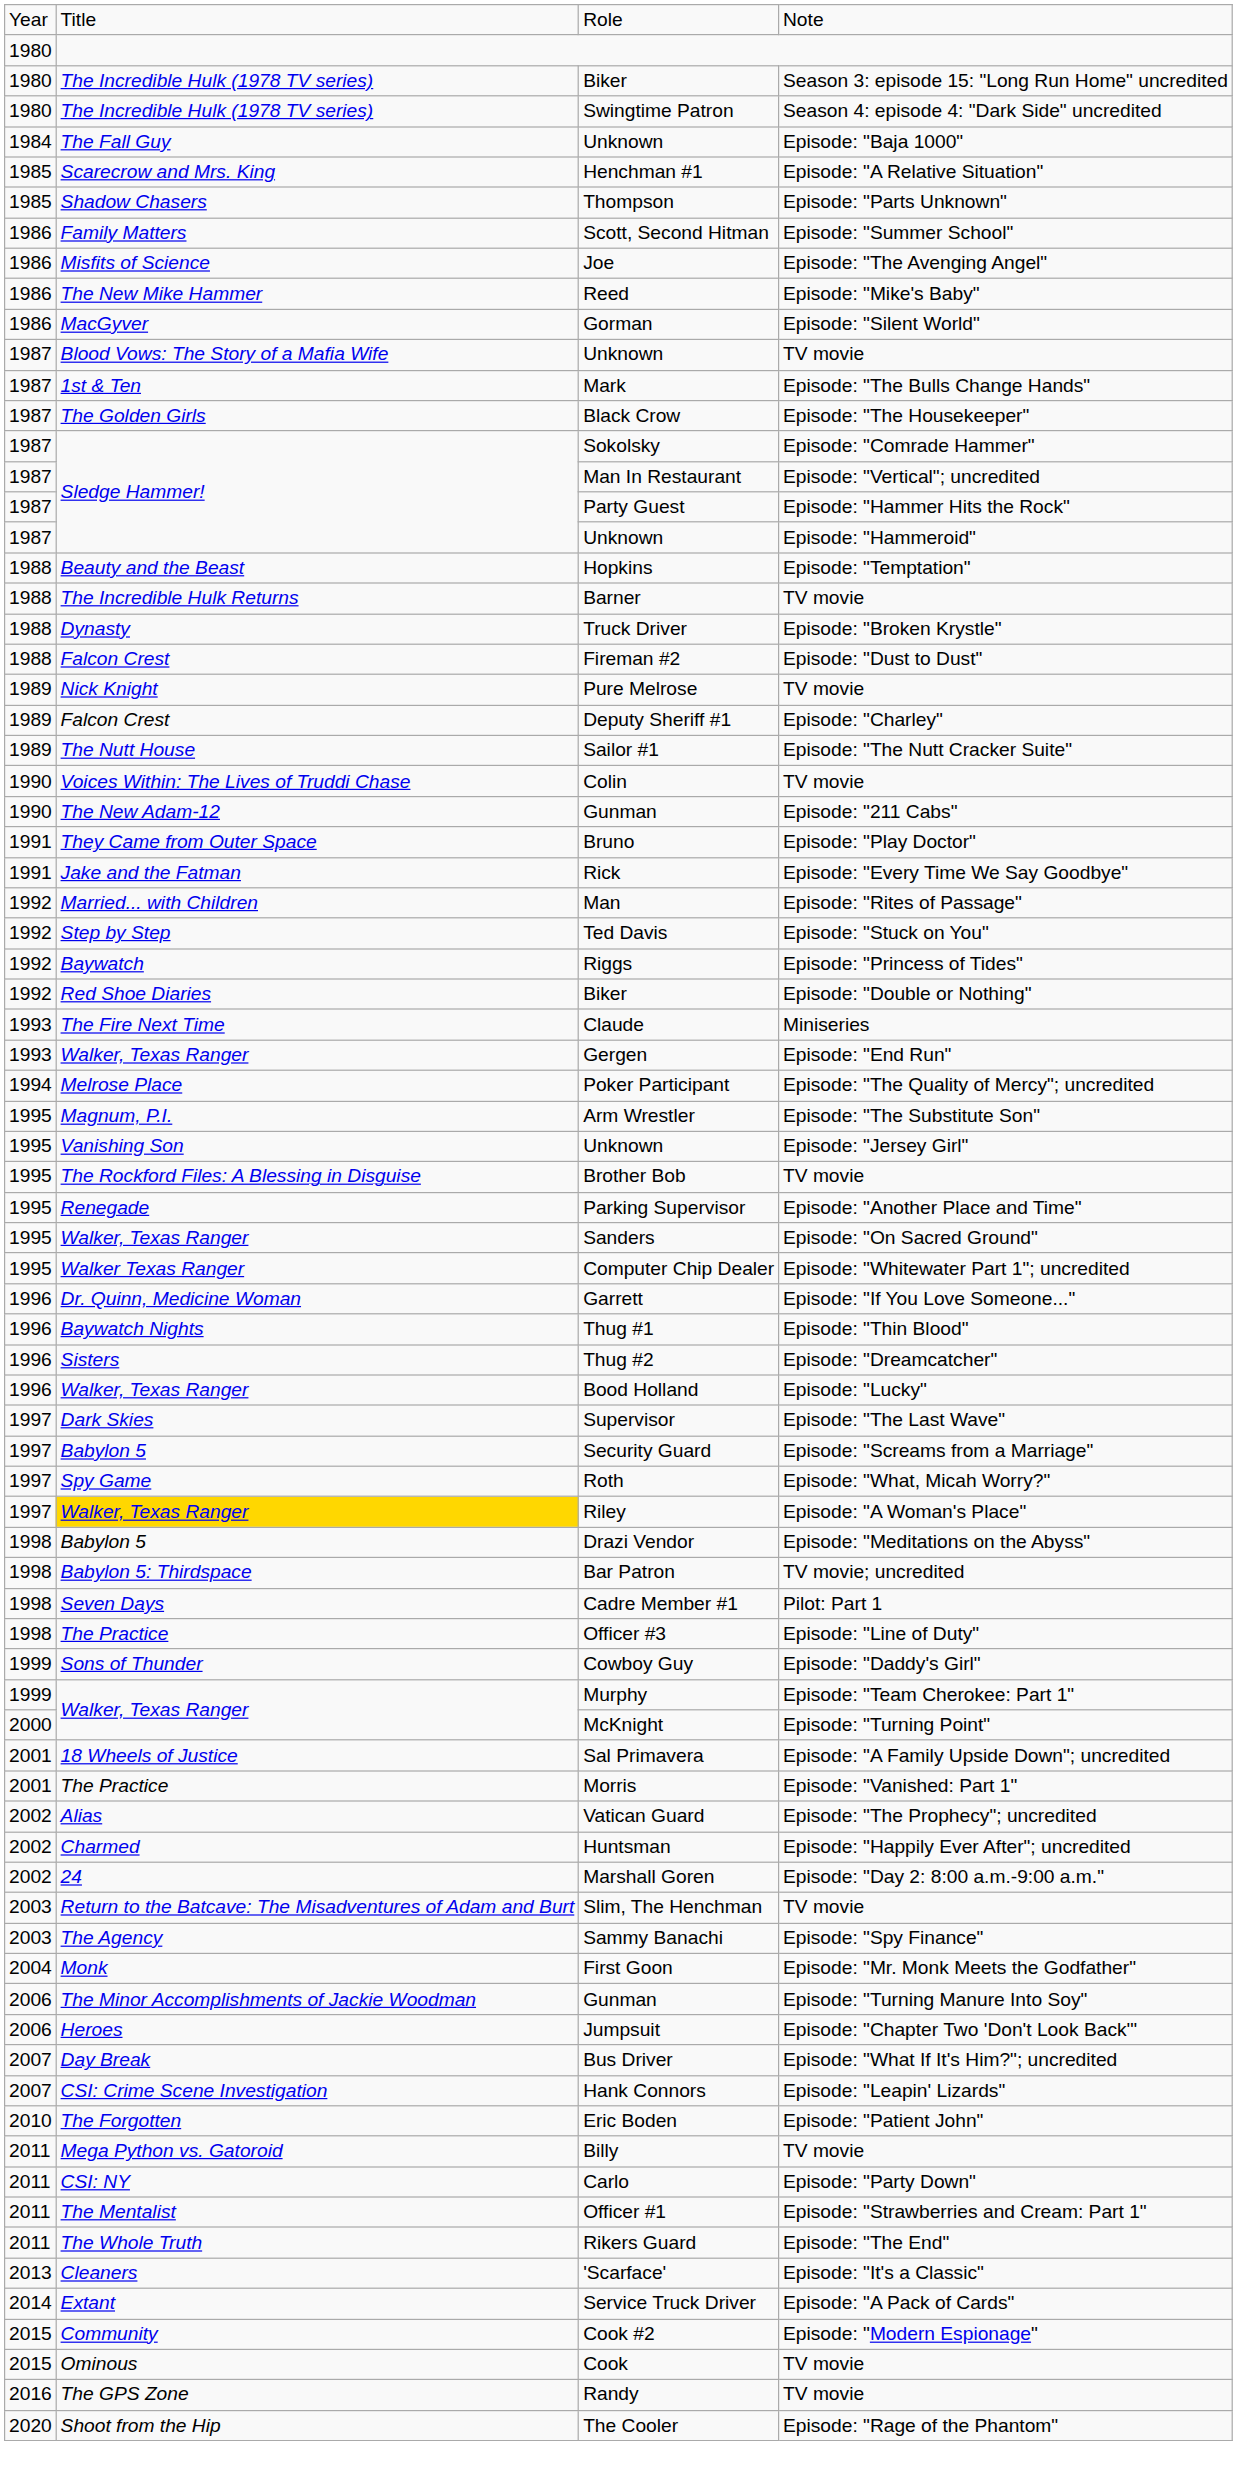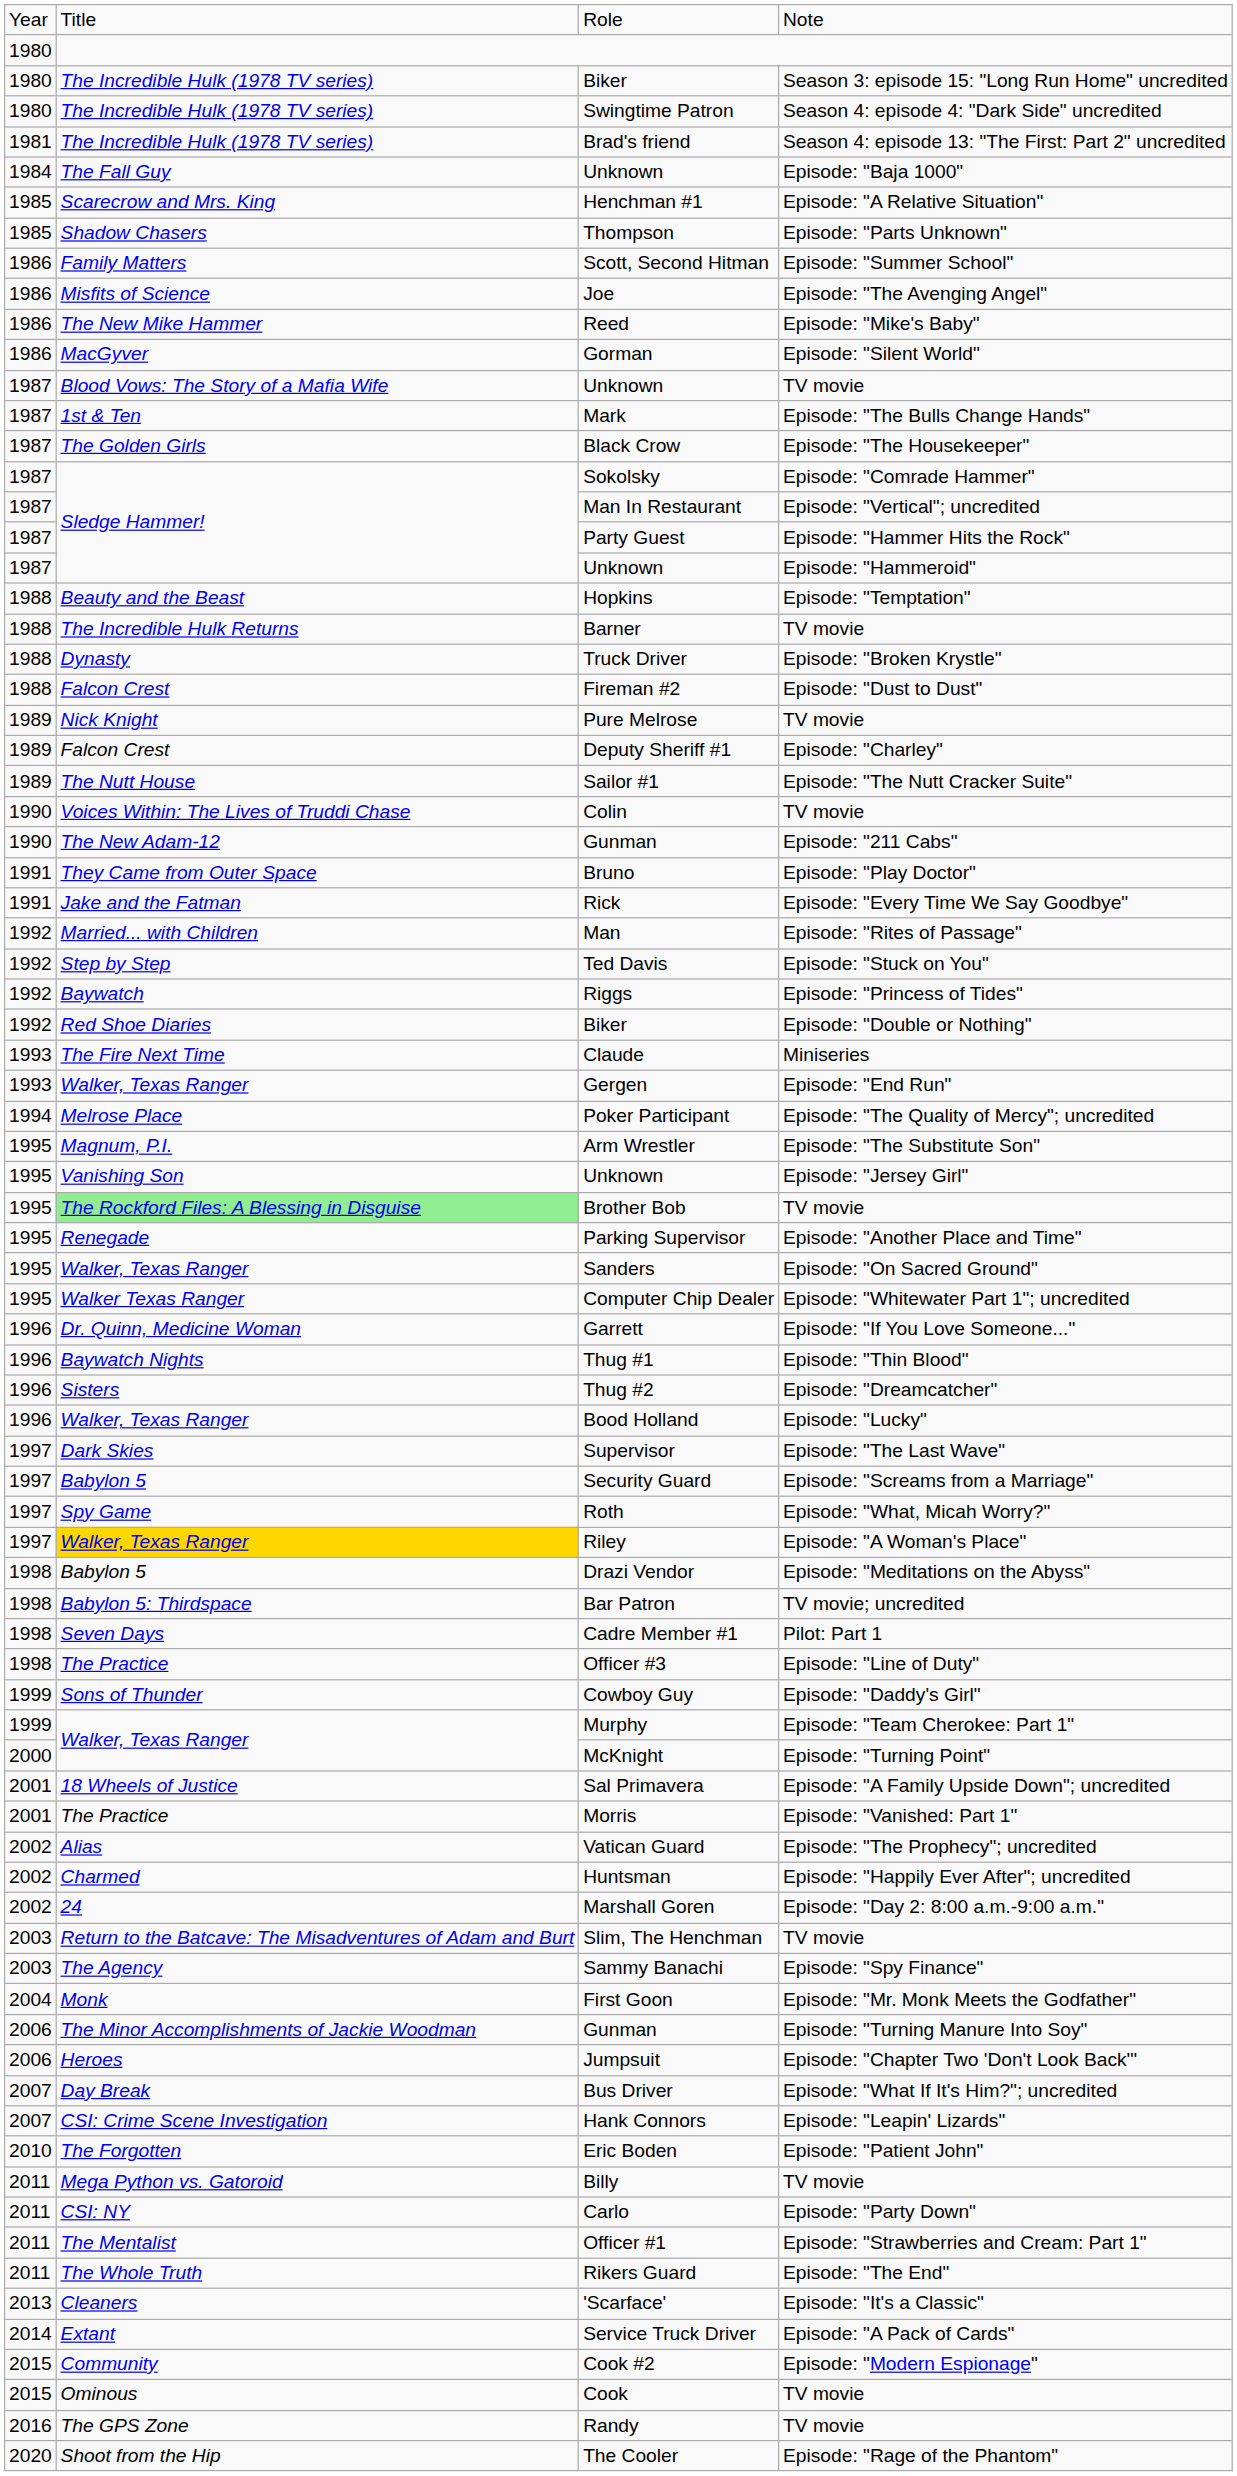 <table class = "wikitable sortable">
 <tr>
 <td>Year</td>
 <td>Title</td>
 <td>Role</td>
 <td>Note</td>
 </tr>
 <tr>
 <td>1980</td>
 </tr>
 <tr>
 <td>1980</td>
 <td><em><a href='#'>The Incredible Hulk (1978 TV series)</a></em></td>
 <td>Biker</td>
 <td>Season 3: episode 15: "Long Run Home" uncredited</td>
 </tr>
 <tr>
 <td>1980</td>
 <td><em><a href='#'>The Incredible Hulk (1978 TV series)</a></em></td>
 <td>Swingtime Patron</td>
 <td>Season 4: episode 4: "Dark Side" uncredited</td>
+</tr>
+<tr>
+<td>1981</td>
+<td><em><a href='#'>The Incredible Hulk (1978 TV series)</a></em></td>
+<td>Brad's friend</td>
+<td>Season 4: episode 13: "The First: Part 2"  uncredited</td>
 </tr>
 <tr>
 <td>1984</td>
 <td><em><a href='#'>The Fall Guy</a></em></td>
 <td>Unknown</td>
 <td>Episode: "Baja 1000"</td>
 </tr>
 <tr>
 <td>1985</td>
 <td><em><a href='#'>Scarecrow and Mrs. King</a></em></td>
 <td>Henchman #1</td>
 <td>Episode: "A Relative Situation"</td>
 </tr>
 <tr>
 <td>1985</td>
 <td><em><a href='#'>Shadow Chasers</a></em></td>
 <td>Thompson</td>
 <td>Episode: "Parts Unknown"</td>
 </tr>
 <tr>
 <td>1986</td>
 <td><em><a href='#'>Family Matters</a></em></td>
 <td>Scott, Second Hitman</td>
 <td>Episode: "Summer School"</td>
 </tr>
 <tr>
 <td>1986</td>
 <td><em><a href='#'>Misfits of Science</a></em></td>
 <td>Joe</td>
 <td>Episode: "The Avenging Angel"</td>
 </tr>
 <tr>
 <td>1986</td>
 <td><em><a href='#'>The New Mike Hammer</a></em></td>
 <td>Reed</td>
 <td>Episode: "Mike's Baby"</td>
 </tr>
 <tr>
 <td>1986</td>
 <td><em><a href='#'>MacGyver</a></em></td>
 <td>Gorman</td>
 <td>Episode: "Silent World"</td>
 </tr>
 <tr>
 <td>1987</td>
 <td><em><a href='#'>Blood Vows: The Story of a Mafia Wife</a></em></td>
 <td>Unknown</td>
 <td>TV movie</td>
 </tr>
 <tr>
 <td>1987</td>
 <td><em><a href='#'>1st & Ten</a></em></td>
 <td>Mark</td>
 <td>Episode: "The Bulls Change Hands"</td>
 </tr>
 <tr>
 <td>1987</td>
 <td><em><a href='#'>The Golden Girls</a></em></td>
 <td>Black Crow</td>
 <td>Episode: "The Housekeeper"</td>
 </tr>
 <tr>
 <td>1987</td>
 <td rowspan="4"><em><a href='#'>Sledge Hammer!</a></em></td>
 <td>Sokolsky</td>
 <td>Episode: "Comrade Hammer"</td>
 </tr>
 <tr>
 <td>1987</td>
 <td>Man In Restaurant</td>
 <td>Episode: "Vertical"; uncredited</td>
 </tr>
 <tr>
 <td>1987</td>
 <td>Party Guest</td>
 <td>Episode: "Hammer Hits the Rock"</td>
 </tr>
 <tr>
 <td>1987</td>
 <td>Unknown</td>
 <td>Episode: "Hammeroid"</td>
 </tr>
 <tr>
 <td>1988</td>
 <td><em><a href='#'>Beauty and the Beast</a></em></td>
 <td>Hopkins</td>
 <td>Episode: "Temptation"</td>
 </tr>
 <tr>
 <td>1988</td>
 <td><em><a href='#'>The Incredible Hulk Returns</a></em></td>
 <td>Barner</td>
 <td>TV movie</td>
 </tr>
 <tr>
 <td>1988</td>
 <td><em><a href='#'>Dynasty</a></em></td>
 <td>Truck Driver</td>
 <td>Episode: "Broken Krystle"</td>
 </tr>
 <tr>
 <td>1988</td>
 <td><em><a href='#'>Falcon Crest</a></em></td>
 <td>Fireman #2</td>
 <td>Episode: "Dust to Dust"</td>
 </tr>
 <tr>
 <td>1989</td>
 <td><em><a href='#'>Nick Knight</a></em></td>
 <td>Pure Melrose</td>
 <td>TV movie</td>
 </tr>
 <tr>
 <td>1989</td>
 <td><em>Falcon Crest</em></td>
 <td>Deputy Sheriff #1</td>
 <td>Episode: "Charley"</td>
 </tr>
 <tr>
 <td>1989</td>
 <td><em><a href='#'>The Nutt House</a></em></td>
 <td>Sailor #1</td>
 <td>Episode: "The Nutt Cracker Suite"</td>
 </tr>
 <tr>
 <td>1990</td>
 <td><em><a href='#'>Voices Within: The Lives of Truddi Chase</a></em></td>
 <td>Colin</td>
 <td>TV movie</td>
 </tr>
 <tr>
 <td>1990</td>
 <td><em><a href='#'>The New Adam-12</a></em></td>
 <td>Gunman</td>
 <td>Episode: "211 Cabs"</td>
 </tr>
 <tr>
 <td>1991</td>
 <td><em><a href='#'>They Came from Outer Space</a></em></td>
 <td>Bruno</td>
 <td>Episode: "Play Doctor"</td>
 </tr>
 <tr>
 <td>1991</td>
 <td><em><a href='#'>Jake and the Fatman</a></em></td>
 <td>Rick</td>
 <td>Episode: "Every Time We Say Goodbye"</td>
 </tr>
 <tr>
 <td>1992</td>
 <td><em><a href='#'>Married... with Children</a></em></td>
 <td>Man</td>
 <td>Episode: "Rites of Passage"</td>
 </tr>
 <tr>
 <td>1992</td>
 <td><em><a href='#'>Step by Step</a></em></td>
 <td>Ted Davis</td>
 <td>Episode: "Stuck on You"</td>
 </tr>
 <tr>
 <td>1992</td>
 <td><em><a href='#'>Baywatch</a></em></td>
 <td>Riggs</td>
 <td>Episode: "Princess of Tides"</td>
 </tr>
 <tr>
 <td>1992</td>
 <td><em><a href='#'>Red Shoe Diaries</a></em></td>
 <td>Biker</td>
 <td>Episode: "Double or Nothing"</td>
 </tr>
 <tr>
 <td>1993</td>
 <td><em><a href='#'>The Fire Next Time</a></em></td>
 <td>Claude</td>
 <td>Miniseries</td>
 </tr>
 <tr>
 <td>1993</td>
 <td><em><a href='#'>Walker, Texas Ranger</a></em></td>
 <td>Gergen</td>
 <td>Episode: "End Run"</td>
 </tr>
 <tr>
 <td>1994</td>
 <td><em><a href='#'>Melrose Place</a></em></td>
 <td>Poker Participant</td>
 <td>Episode: "The Quality of Mercy"; uncredited</td>
 </tr>
 <tr>
 <td>1995</td>
 <td><em><a href='#'>Magnum, P.I.</a></em></td>
 <td>Arm Wrestler</td>
 <td>Episode: "The Substitute Son"</td>
 </tr>
 <tr>
 <td>1995</td>
 <td><em><a href='#'>Vanishing Son</a></em></td>
 <td>Unknown</td>
 <td>Episode: "Jersey Girl"</td>
 </tr>
 <tr>
 <td>1995</td>
-<td><em><a href='#'>The Rockford Files: A Blessing in Disguise</a></em></td>
+<td style="background: lightgreen;"><em><a href='#'>The Rockford Files: A Blessing in Disguise</a></em></td>
 <td>Brother Bob</td>
 <td>TV movie</td>
 </tr>
 <tr>
 <td>1995</td>
 <td><em><a href='#'>Renegade</a></em></td>
 <td>Parking Supervisor</td>
 <td>Episode: "Another Place and Time"</td>
 </tr>
 <tr>
 <td>1995</td>
 <td><em><a href='#'>Walker, Texas Ranger</a></em></td>
 <td>Sanders</td>
 <td>Episode: "On Sacred Ground"</td>
 </tr>
 <tr>
 <td>1995</td>
 <td><em><a href='#'>Walker Texas Ranger</a></em></td>
 <td>Computer Chip Dealer</td>
 <td>Episode: "Whitewater Part 1"; uncredited</td>
 </tr>
 <tr>
 <td>1996</td>
 <td><em><a href='#'>Dr. Quinn, Medicine Woman</a></em></td>
 <td>Garrett</td>
 <td>Episode: "If You Love Someone..."</td>
 </tr>
 <tr>
 <td>1996</td>
 <td><em><a href='#'>Baywatch Nights</a></em></td>
 <td>Thug #1</td>
 <td>Episode: "Thin Blood"</td>
 </tr>
 <tr>
 <td>1996</td>
 <td><em><a href='#'>Sisters</a></em></td>
 <td>Thug #2</td>
 <td>Episode: "Dreamcatcher"</td>
 </tr>
 <tr>
 <td>1996</td>
 <td><em><a href='#'>Walker, Texas Ranger</a></em></td>
 <td>Bood Holland</td>
 <td>Episode: "Lucky"</td>
 </tr>
 <tr>
 <td>1997</td>
 <td><em><a href='#'>Dark Skies</a></em></td>
 <td>Supervisor</td>
 <td>Episode: "The Last Wave"</td>
 </tr>
 <tr>
 <td>1997</td>
 <td><em><a href='#'>Babylon 5</a></em></td>
 <td>Security Guard</td>
 <td>Episode: "Screams from a Marriage"</td>
 </tr>
 <tr>
 <td>1997</td>
 <td><em><a href='#'>Spy Game</a></em></td>
 <td>Roth</td>
 <td>Episode: "What, Micah Worry?"</td>
 </tr>
 <tr>
 <td>1997</td>
 <td style="background: gold;"><em><a href='#'>Walker, Texas Ranger</a></em></td>
 <td>Riley</td>
 <td>Episode: "A Woman's Place"</td>
 </tr>
 <tr>
 <td>1998</td>
 <td><em>Babylon 5</em></td>
 <td>Drazi Vendor</td>
 <td>Episode: "Meditations on the Abyss"</td>
 </tr>
 <tr>
 <td>1998</td>
 <td><em><a href='#'>Babylon 5: Thirdspace</a></em></td>
 <td>Bar Patron</td>
 <td>TV movie; uncredited</td>
 </tr>
 <tr>
 <td>1998</td>
 <td><em><a href='#'>Seven Days</a></em></td>
 <td>Cadre Member #1</td>
 <td>Pilot: Part 1</td>
 </tr>
 <tr>
 <td>1998</td>
 <td><em><a href='#'>The Practice</a></em></td>
 <td>Officer #3</td>
 <td>Episode: "Line of Duty"</td>
 </tr>
 <tr>
 <td>1999</td>
 <td><em><a href='#'>Sons of Thunder</a></em></td>
 <td>Cowboy Guy</td>
 <td>Episode: "Daddy's Girl"</td>
 </tr>
 <tr>
 <td>1999</td>
 <td rowspan="2"><em><a href='#'>Walker, Texas Ranger</a></em></td>
 <td>Murphy</td>
 <td>Episode: "Team Cherokee: Part 1"</td>
 </tr>
 <tr>
 <td>2000</td>
 <td>McKnight</td>
 <td>Episode: "Turning Point"</td>
 </tr>
 <tr>
 <td>2001</td>
 <td><em><a href='#'>18 Wheels of Justice</a></em></td>
 <td>Sal Primavera</td>
 <td>Episode: "A Family Upside Down"; uncredited</td>
 </tr>
 <tr>
 <td>2001</td>
 <td><em>The Practice</em></td>
 <td>Morris</td>
 <td>Episode: "Vanished: Part 1"</td>
 </tr>
 <tr>
 <td>2002</td>
 <td><em><a href='#'>Alias</a></em></td>
 <td>Vatican Guard</td>
 <td>Episode: "The Prophecy"; uncredited</td>
 </tr>
 <tr>
 <td>2002</td>
 <td><em><a href='#'>Charmed</a></em></td>
 <td>Huntsman</td>
 <td>Episode: "Happily Ever After"; uncredited</td>
 </tr>
 <tr>
 <td>2002</td>
 <td><em><a href='#'>24</a></em></td>
 <td>Marshall Goren</td>
 <td>Episode: "Day 2: 8:00 a.m.-9:00 a.m."</td>
 </tr>
 <tr>
 <td>2003</td>
 <td><em><a href='#'>Return to the Batcave: The Misadventures of Adam and Burt</a></em></td>
 <td>Slim, The Henchman</td>
 <td>TV movie</td>
 </tr>
 <tr>
 <td>2003</td>
 <td><em><a href='#'>The Agency</a></em></td>
 <td>Sammy Banachi</td>
 <td>Episode: "Spy Finance"</td>
 </tr>
 <tr>
 <td>2004</td>
 <td><em><a href='#'>Monk</a></em></td>
 <td>First Goon</td>
 <td>Episode: "Mr. Monk Meets the Godfather"</td>
 </tr>
 <tr>
 <td>2006</td>
 <td><em><a href='#'>The Minor Accomplishments of Jackie Woodman</a></em></td>
 <td>Gunman</td>
 <td>Episode: "Turning Manure Into Soy"</td>
 </tr>
 <tr>
 <td>2006</td>
 <td><em><a href='#'>Heroes</a></em></td>
 <td>Jumpsuit</td>
 <td>Episode: "Chapter Two 'Don't Look Back'"</td>
 </tr>
 <tr>
 <td>2007</td>
 <td><em><a href='#'>Day Break</a></em></td>
 <td>Bus Driver</td>
 <td>Episode: "What If It's Him?"; uncredited</td>
 </tr>
 <tr>
 <td>2007</td>
 <td><em><a href='#'>CSI: Crime Scene Investigation</a></em></td>
 <td>Hank Connors</td>
 <td>Episode: "Leapin' Lizards"</td>
 </tr>
 <tr>
 <td>2010</td>
 <td><em><a href='#'>The Forgotten</a></em></td>
 <td>Eric Boden</td>
 <td>Episode: "Patient John"</td>
 </tr>
 <tr>
 <td>2011</td>
 <td><em><a href='#'>Mega Python vs. Gatoroid</a></em></td>
 <td>Billy</td>
 <td>TV movie</td>
 </tr>
 <tr>
 <td>2011</td>
 <td><em><a href='#'>CSI: NY</a></em></td>
 <td>Carlo</td>
 <td>Episode: "Party Down"</td>
 </tr>
 <tr>
 <td>2011</td>
 <td><em><a href='#'>The Mentalist</a></em></td>
 <td>Officer #1</td>
 <td>Episode: "Strawberries and Cream: Part 1"</td>
 </tr>
 <tr>
 <td>2011</td>
 <td><em><a href='#'>The Whole Truth</a></em></td>
 <td>Rikers Guard</td>
 <td>Episode: "The End"</td>
 </tr>
 <tr>
 <td>2013</td>
 <td><em><a href='#'>Cleaners</a></em></td>
 <td>'Scarface'</td>
 <td>Episode: "It's a Classic"</td>
 </tr>
 <tr>
 <td>2014</td>
 <td><em><a href='#'>Extant</a></em></td>
 <td>Service Truck Driver</td>
 <td>Episode: "A Pack of Cards"</td>
 </tr>
 <tr>
 <td>2015</td>
 <td><em><a href='#'>Community</a></em></td>
 <td>Cook #2</td>
 <td>Episode: "<a href='#'>Modern Espionage</a>"</td>
 </tr>
 <tr>
 <td>2015</td>
 <td><em>Ominous</em></td>
 <td>Cook</td>
 <td>TV movie</td>
 </tr>
 <tr>
 <td>2016</td>
 <td><em>The GPS Zone</em></td>
 <td>Randy</td>
 <td>TV movie</td>
 </tr>
 <tr>
 <td>2020</td>
 <td><em>Shoot from the Hip</em></td>
 <td>The Cooler</td>
 <td>Episode: "Rage of the Phantom"</td>
 </tr>
 </table>
